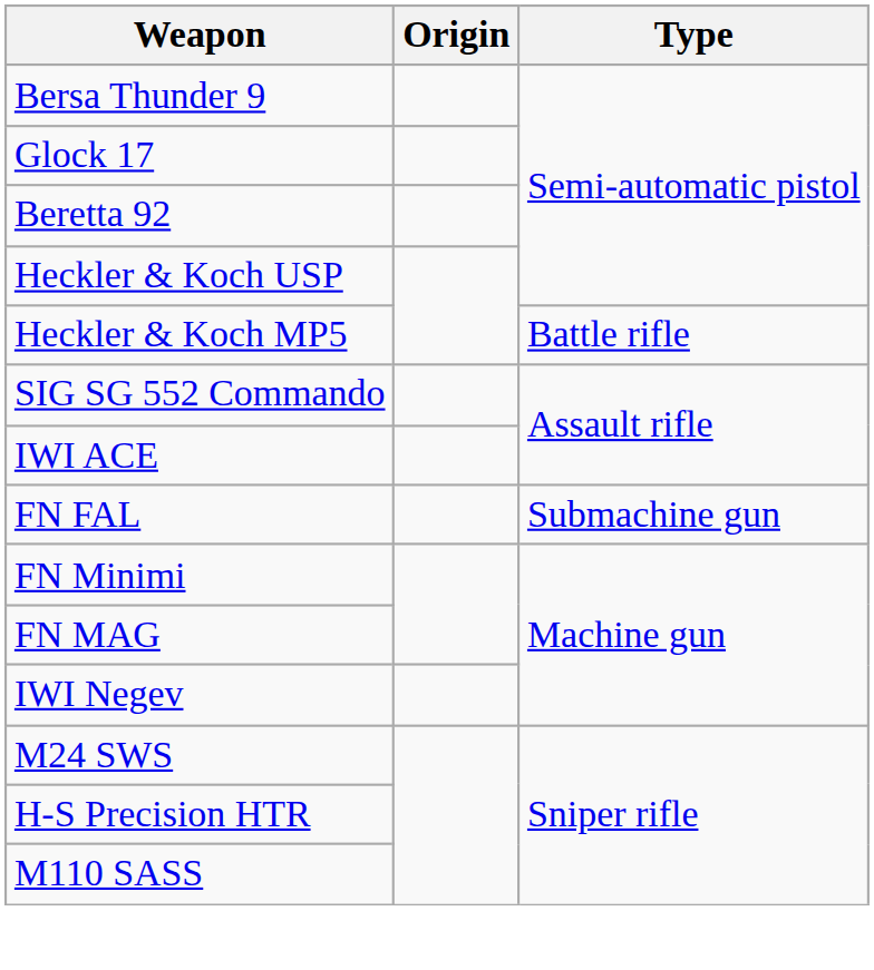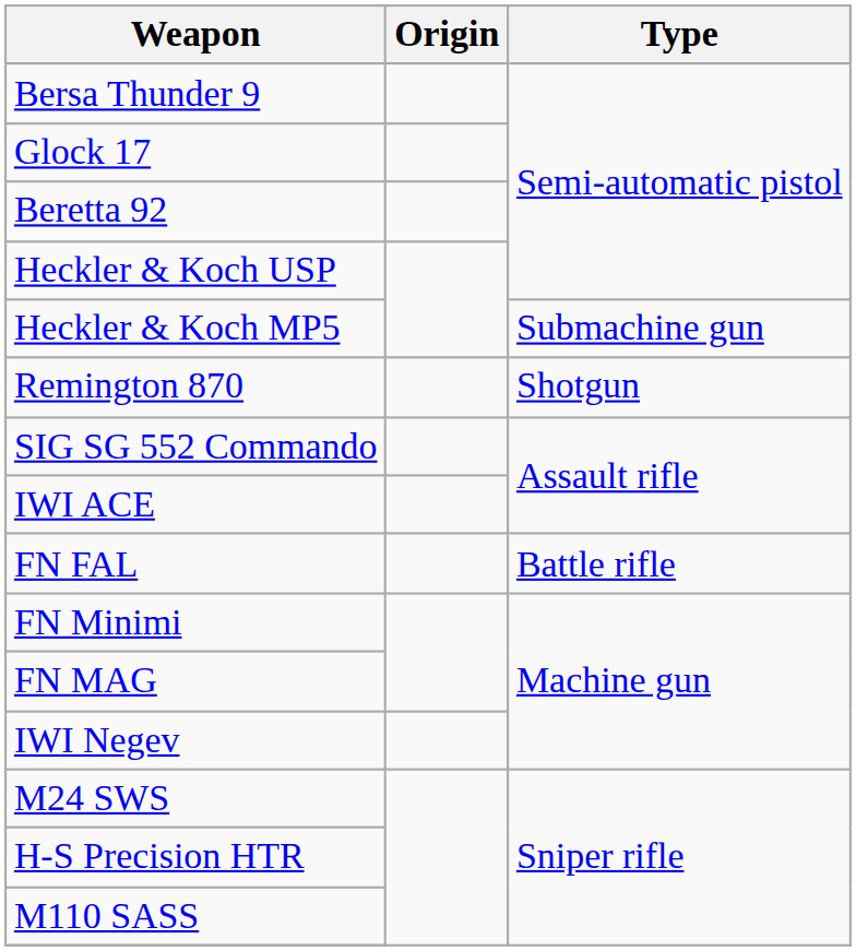 <table class="wikitable">
 <tr>
 <th>Weapon</th>
 <th>Origin</th>
 <th>Type</th>
 </tr>
 <tr>
 <td><a href='#'>Bersa Thunder 9</a></td>
 <td></td>
 <td rowspan="4"><a href='#'>Semi-automatic pistol</a></td>
 </tr>
 <tr>
 <td><a href='#'>Glock 17</a></td>
 <td></td>
 </tr>
 <tr>
 <td><a href='#'>Beretta 92</a></td>
 <td></td>
 </tr>
 <tr>
 <td><a href='#'>Heckler & Koch USP</a></td>
 <td rowspan="2"></td>
 </tr>
 <tr>
 <td><a href='#'>Heckler & Koch MP5</a></td>
-<td><a href='#'>Battle rifle</a></td>
+<td><a href='#'>Submachine gun</a></td>
+</tr>
+<tr>
+<td><a href='#'>Remington 870</a></td>
+<td></td>
+<td><a href='#'>Shotgun</a></td>
 </tr>
 <tr>
 <td><a href='#'>SIG SG 552 Commando</a></td>
 <td></td>
 <td rowspan="2"><a href='#'>Assault rifle</a></td>
 </tr>
 <tr>
 <td><a href='#'>IWI ACE</a></td>
 <td></td>
 </tr>
 <tr>
 <td><a href='#'>FN FAL</a></td>
 <td></td>
-<td><a href='#'>Submachine gun</a></td>
+<td><a href='#'>Battle rifle</a></td>
 </tr>
 <tr>
 <td><a href='#'>FN Minimi</a></td>
 <td rowspan="2"></td>
 <td rowspan="3"><a href='#'>Machine gun</a></td>
 </tr>
 <tr>
 <td><a href='#'>FN MAG</a></td>
 </tr>
 <tr>
 <td><a href='#'>IWI Negev</a></td>
 <td></td>
 </tr>
 <tr>
 <td><a href='#'>M24 SWS</a></td>
 <td rowspan="4"></td>
 <td rowspan="4"><a href='#'>Sniper rifle</a></td>
 </tr>
 <tr>
 <td><a href='#'>H-S Precision HTR</a></td>
 </tr>
 <tr>
 <td><a href='#'>M110 SASS</a></td>
 </tr>
 <tr>
 </tr>
 </table>
